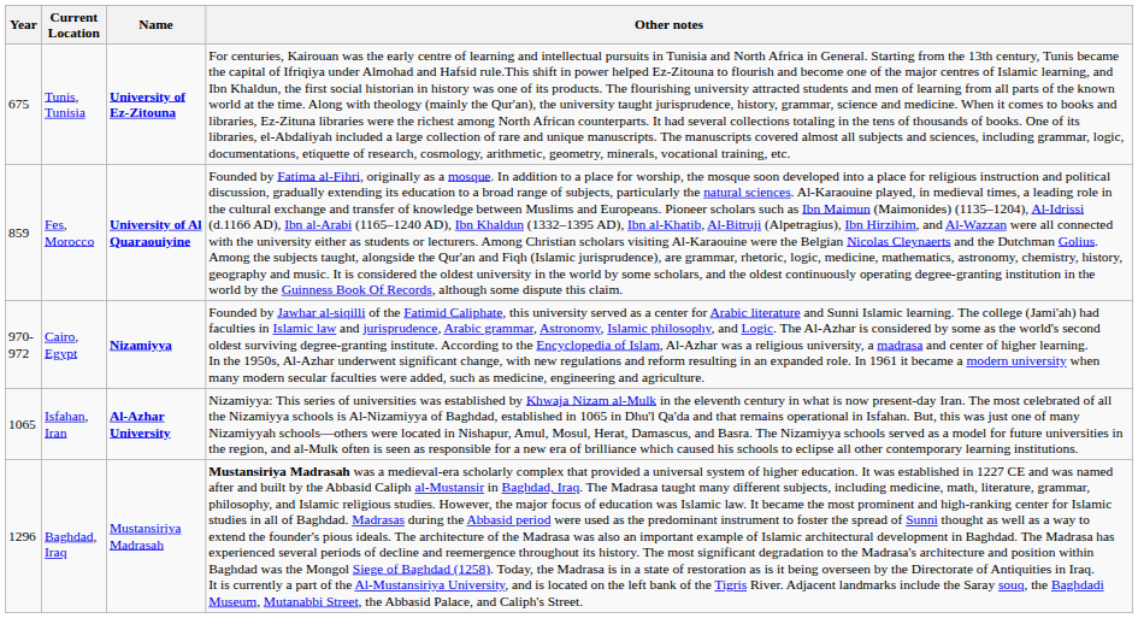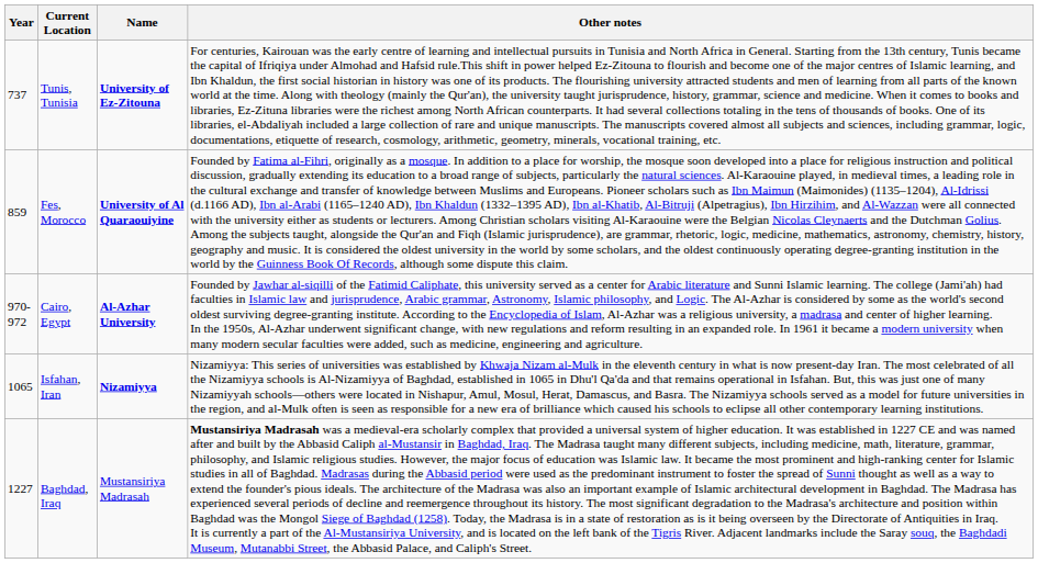 <table class="wikitable" style="font-size:95%;">
 <tr>
 <th>Year</th>
 <th>Current Location</th>
 <th>Name</th>
 <th>Other notes</th>
 </tr>
 <tr>
-<td>675</td>
+<td>737</td>
 <td> <a href='#'>Tunis</a>, <a href='#'>Tunisia</a></td>
 <td><strong><a href='#'>University of Ez-Zitouna</a></strong></td>
 <td>For centuries, Kairouan was the early centre of learning and intellectual pursuits in Tunisia and North Africa in General. Starting from the 13th century, Tunis became the capital of Ifriqiya under Almohad and Hafsid rule.This shift in power helped Ez-Zitouna to flourish and become one of the major centres of Islamic learning, and Ibn Khaldun, the first social historian in history was one of its products. The flourishing university attracted students and men of learning from all parts of the known world at the time. Along with theology (mainly the Qur'an), the university taught jurisprudence, history, grammar, science and medicine. When it comes to books and libraries, Ez-Zituna libraries were the richest among North African counterparts. It had several collections totaling in the tens of thousands of books. One of its libraries, el-Abdaliyah included a large collection of rare and unique manuscripts. The manuscripts covered almost all subjects and sciences, including grammar, logic, documentations, etiquette of research, cosmology, arithmetic, geometry, minerals, vocational training, etc.</td>
 </tr>
 <tr>
 <td>859</td>
 <td> <a href='#'>Fes</a>, <a href='#'>Morocco</a></td>
 <td><strong><a href='#'>University of Al Quaraouiyine</a></strong></td>
 <td>Founded by <a href='#'>Fatima al-Fihri</a>, originally as a <a href='#'>mosque</a>. In addition to a place for worship, the mosque soon developed into a place for religious instruction and political discussion, gradually extending its education to a broad range of subjects, particularly the <a href='#'>natural sciences</a>. Al-Karaouine played, in medieval times, a leading role in the cultural exchange and transfer of knowledge between Muslims and Europeans. Pioneer scholars such as <a href='#'>Ibn Maimun</a> (Maimonides) (1135–1204), <a href='#'>Al-Idrissi</a> (d.1166 AD), <a href='#'>Ibn al-Arabi</a> (1165–1240 AD), <a href='#'>Ibn Khaldun</a> (1332–1395 AD), <a href='#'>Ibn al-Khatib</a>, <a href='#'>Al-Bitruji</a> (Alpetragius), <a href='#'>Ibn Hirzihim</a>, and <a href='#'>Al-Wazzan</a> were all connected with the university either as students or lecturers. Among Christian scholars visiting Al-Karaouine were the Belgian <a href='#'>Nicolas Cleynaerts</a> and the Dutchman <a href='#'>Golius</a>. Among the subjects taught, alongside the Qur'an and Fiqh (Islamic jurisprudence), are grammar, rhetoric, logic, medicine, mathematics, astronomy, chemistry, history, geography and music. It is considered the oldest university in the world by some scholars, and the oldest continuously operating degree-granting institution in the world by the <a href='#'>Guinness Book Of Records</a>, although some dispute this claim.</td>
 </tr>
 <tr>
 <td>970-972</td>
 <td> <a href='#'>Cairo</a>, <a href='#'>Egypt</a></td>
-<td><strong><a href='#'>Nizamiyya</a></strong></td>
+<td><strong><a href='#'>Al-Azhar University</a></strong></td>
 <td>Founded by <a href='#'>Jawhar al-siqilli</a> of the <a href='#'>Fatimid Caliphate</a>, this university served as a center for <a href='#'>Arabic literature</a> and Sunni Islamic learning. The college (Jami'ah) had faculties in <a href='#'>Islamic law</a> and <a href='#'>jurisprudence</a>, <a href='#'>Arabic grammar</a>, <a href='#'>Astronomy</a>, <a href='#'>Islamic philosophy</a>, and <a href='#'>Logic</a>. The Al-Azhar is considered by some as the world's second oldest surviving degree-granting institute. According to the <a href='#'>Encyclopedia of Islam</a>, Al-Azhar was a religious university, a <a href='#'>madrasa</a> and center of higher learning.<br>In the 1950s, Al-Azhar underwent significant change, with new regulations and reform resulting in an expanded role. In 1961 it became a <a href='#'>modern university</a> when many modern secular faculties were added, such as medicine, engineering and agriculture.</td>
 </tr>
 <tr>
 <td>1065</td>
 <td> <a href='#'>Isfahan</a>, <a href='#'>Iran</a></td>
-<td><strong><a href='#'>Al-Azhar University</a></strong></td>
+<td><strong><a href='#'>Nizamiyya</a></strong></td>
 <td>Nizamiyya: This series of universities was established by <a href='#'>Khwaja Nizam al-Mulk</a> in the eleventh century in what is now present-day Iran. The most celebrated of all the Nizamiyya schools is Al-Nizamiyya of Baghdad, established in 1065 in Dhu'l Qa'da and that remains operational in Isfahan. But, this was just one of many Nizamiyyah schools—others were located in Nishapur, Amul, Mosul, Herat, Damascus, and Basra. The Nizamiyya schools served as a model for future universities in the region, and al-Mulk often is seen as responsible for a new era of brilliance which caused his schools to eclipse all other contemporary learning institutions.</td>
 </tr>
 <tr>
-<td>1296</td>
+<td>1227</td>
 <td><br> <a href='#'>Baghdad</a>, <a href='#'>Iraq</a></td>
 <td><a href='#'>Mustansiriya Madrasah</a></td>
 <td><strong>Mustansiriya Madrasah</strong> was a medieval-era scholarly complex that provided a universal system of higher education. It was established in 1227 CE and was named after and built by the Abbasid Caliph <a href='#'>al-Mustansir</a> in <a href='#'>Baghdad, Iraq</a>. The Madrasa taught many different subjects, including medicine, math, literature, grammar, philosophy, and Islamic religious studies. However, the major focus of education was Islamic law. It became the most prominent and high-ranking center for Islamic studies in all of Baghdad. <a href='#'>Madrasas</a> during the <a href='#'>Abbasid period</a> were used as the predominant instrument to foster the spread of <a href='#'>Sunni</a> thought as well as a way to extend the founder's pious ideals. The architecture of the Madrasa was also an important example of Islamic architectural development in Baghdad. The Madrasa has experienced several periods of decline and reemergence throughout its history. The most significant degradation to the Madrasa's architecture and position within Baghdad was the Mongol <a href='#'>Siege of Baghdad (1258)</a>. Today, the Madrasa is in a state of restoration as is it being overseen by the Directorate of Antiquities in Iraq.<br>It is currently a part of the <a href='#'>Al-Mustansiriya University</a>, and is located on the left bank of the <a href='#'>Tigris</a> River. Adjacent landmarks include the Saray <a href='#'>souq</a>, the <a href='#'>Baghdadi Museum</a>, <a href='#'>Mutanabbi Street</a>, the Abbasid Palace, and Caliph's Street.</td>
 </tr>
 </table>
